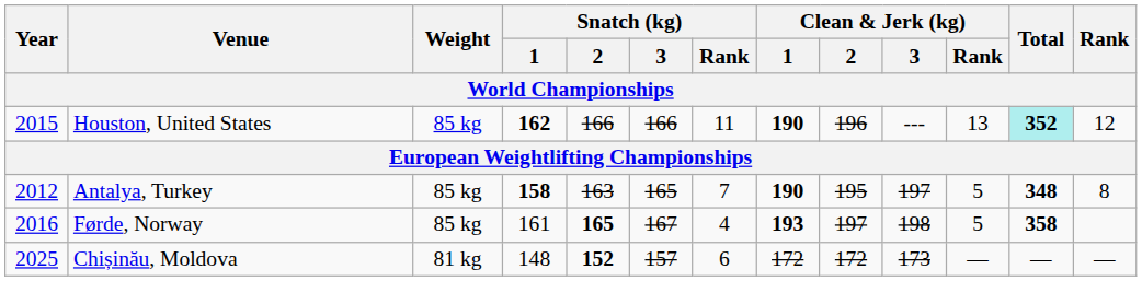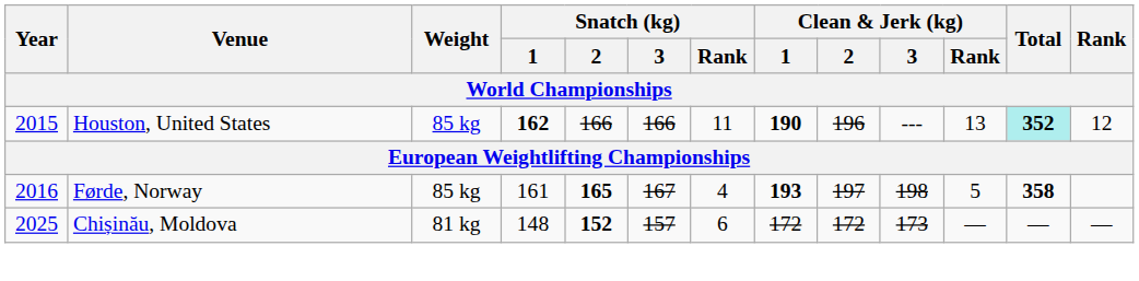 <table class = "wikitable" style="text-align:center;">
 <tr>
 <th rowspan=2 width=40>Year</th>
 <th rowspan=2 width=250>Venue</th>
 <th rowspan=2 width=60>Weight</th>
 <th colspan=4>Snatch (kg)</th>
 <th colspan=4>Clean & Jerk (kg)</th>
 <th rowspan=2 width=40>Total</th>
 <th rowspan=2 width=40>Rank</th>
 </tr>
 <tr>
 <th width=40>1</th>
 <th width=40>2</th>
 <th width=40>3</th>
 <th width=40>Rank</th>
 <th width=40>1</th>
 <th width=40>2</th>
 <th width=40>3</th>
 <th width=40>Rank</th>
 </tr>
 <tr>
 <th colspan=13><a href='#'>World Championships</a></th>
 </tr>
 <tr>
 <td><a href='#'>2015</a></td>
 <td align=left><a href='#'>Houston</a>, United States</td>
 <td><a href='#'>85 kg</a></td>
 <td><strong>162</strong></td>
 <td><s>166</s></td>
 <td><s>166</s></td>
 <td>11</td>
 <td><strong>190</strong></td>
 <td><s>196</s></td>
 <td>---</td>
 <td>13</td>
 <td style="background: paleturquoise;"><strong>352</strong></td>
 <td>12</td>
 </tr>
 <tr>
 <th colspan=13><a href='#'>European Weightlifting Championships</a></th>
 </tr>
 <tr>
-<td><a href='#'>2012</a></td>
-<td align=left><a href='#'>Antalya</a>, Turkey</td>
-<td>85 kg</td>
-<td><strong>158</strong></td>
-<td><s>163</s></td>
-<td><s>165</s></td>
-<td>7</td>
-<td><strong>190</strong></td>
-<td><s>195</s></td>
-<td><s>197</s></td>
-<td>5</td>
-<td><strong>348</strong></td>
-<td>8</td>
-</tr>
-<tr>
 <td><a href='#'>2016</a></td>
 <td align=left><a href='#'>Førde</a>, Norway</td>
 <td>85 kg</td>
 <td>161</td>
 <td><strong>165</strong></td>
 <td><s>167</s></td>
 <td>4</td>
 <td><strong>193</strong></td>
 <td><s>197</s></td>
 <td><s>198</s></td>
 <td>5</td>
 <td><strong>358</strong></td>
 <td></td>
 </tr>
 <tr>
 <td><a href='#'>2025</a></td>
 <td align="left"><a href='#'>Chișinău</a>, Moldova</td>
 <td>81 kg</td>
 <td>148</td>
 <td><strong>152</strong></td>
 <td><s>157</s></td>
 <td>6</td>
 <td><s>172</s></td>
 <td><s>172</s></td>
 <td><s>173</s></td>
 <td>—</td>
 <td>—</td>
 <td>—</td>
 </tr>
 </table>
